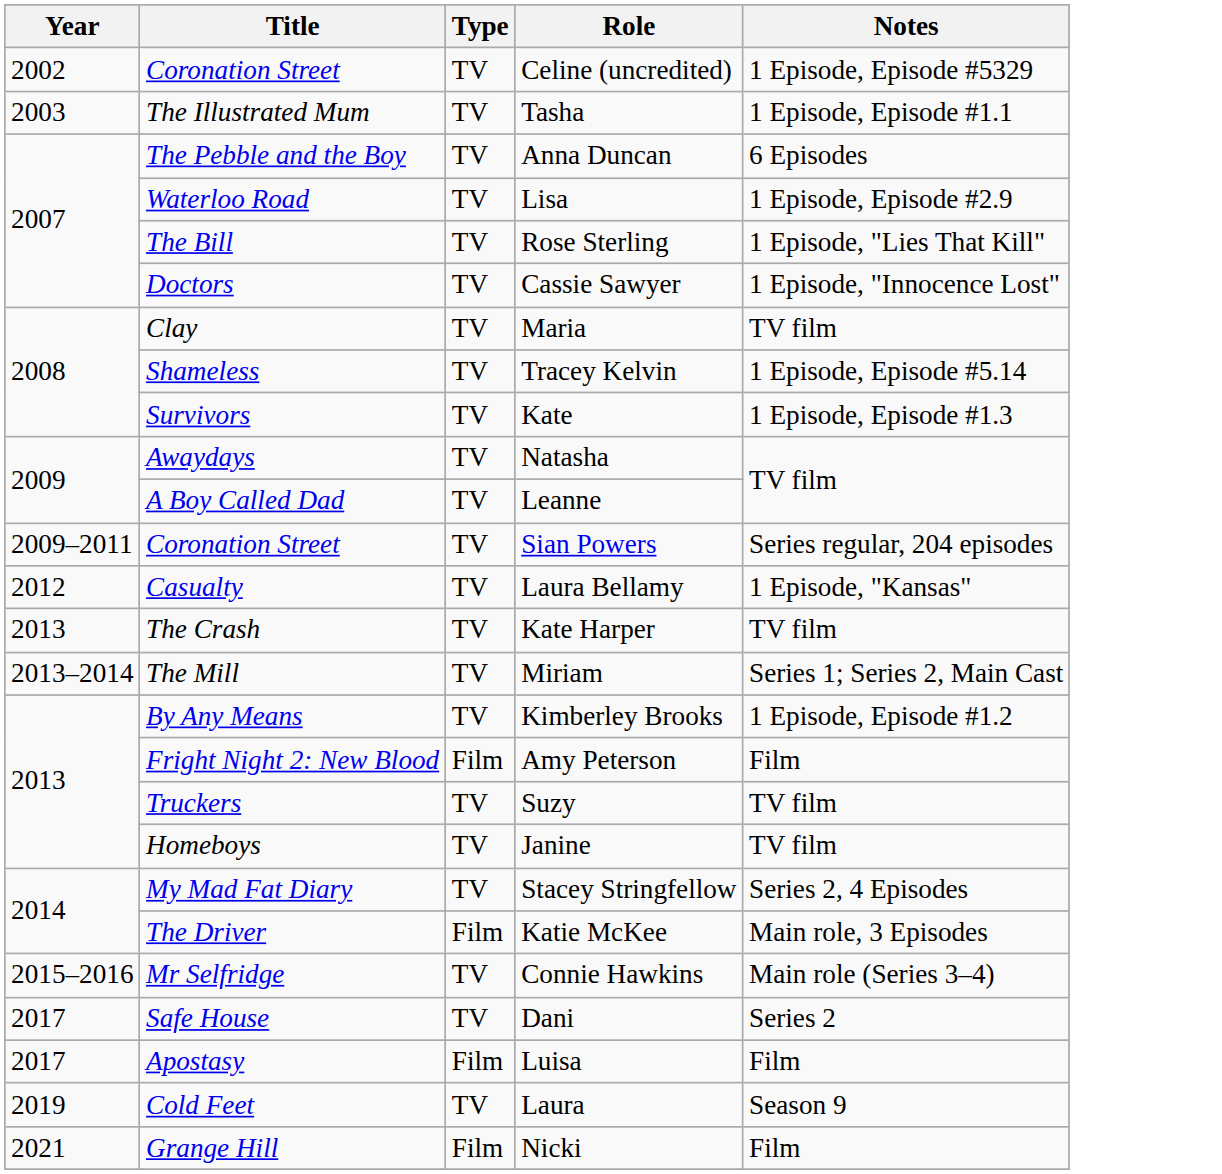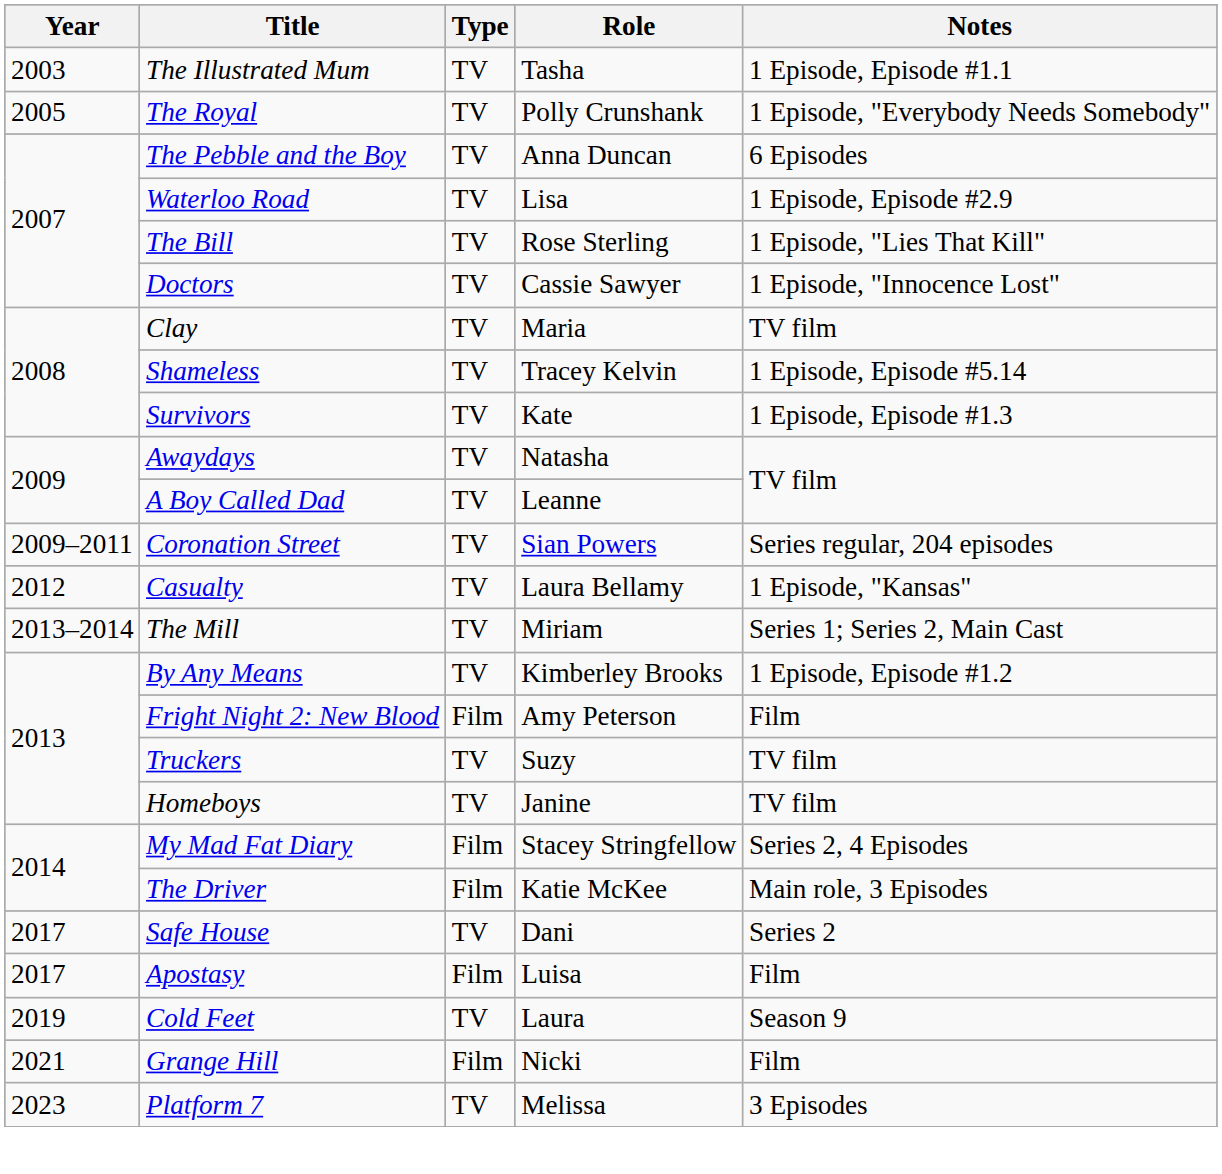 <table class="wikitable sortable">
 <tr>
 <th>Year</th>
 <th>Title</th>
 <th>Type</th>
 <th class="unsortable">Role</th>
 <th class="unsortable">Notes</th>
 </tr>
 <tr>
-<td>2002</td>
-<td><em><a href='#'>Coronation Street</a></em></td>
-<td>TV</td>
-<td>Celine (uncredited)</td>
-<td>1 Episode, Episode #5329</td>
-</tr>
-<tr>
 <td>2003</td>
 <td><em>The Illustrated Mum</em></td>
 <td>TV</td>
 <td>Tasha</td>
 <td>1 Episode, Episode #1.1</td>
+</tr>
+<tr>
+<td>2005</td>
+<td><em><a href='#'>The Royal</a></em></td>
+<td>TV</td>
+<td>Polly Crunshank</td>
+<td>1 Episode, "Everybody Needs Somebody"</td>
 </tr>
 <tr>
 <td rowspan=4>2007</td>
 <td><em><a href='#'>The Pebble and the Boy</a></em></td>
 <td>TV</td>
 <td>Anna Duncan</td>
 <td>6 Episodes</td>
 </tr>
 <tr>
 <td><em><a href='#'>Waterloo Road</a></em></td>
 <td>TV</td>
 <td>Lisa</td>
 <td>1 Episode, Episode #2.9</td>
 </tr>
 <tr>
 <td><em><a href='#'>The Bill</a></em></td>
 <td>TV</td>
 <td>Rose Sterling</td>
 <td>1 Episode, "Lies That Kill"</td>
 </tr>
 <tr>
 <td><em><a href='#'>Doctors</a></em></td>
 <td>TV</td>
 <td>Cassie Sawyer</td>
 <td>1 Episode, "Innocence Lost"</td>
 </tr>
 <tr>
 <td rowspan=3>2008</td>
 <td><em>Clay</em></td>
 <td>TV</td>
 <td>Maria</td>
 <td>TV film</td>
 </tr>
 <tr>
 <td><em><a href='#'>Shameless</a></em></td>
 <td>TV</td>
 <td>Tracey Kelvin</td>
 <td>1 Episode, Episode #5.14</td>
 </tr>
 <tr>
 <td><em><a href='#'>Survivors</a></em></td>
 <td>TV</td>
 <td>Kate</td>
 <td>1 Episode, Episode #1.3</td>
 </tr>
 <tr>
 <td rowspan=2>2009</td>
 <td><em><a href='#'>Awaydays</a></em></td>
 <td>TV</td>
 <td>Natasha</td>
 <td rowspan=2>TV film</td>
 </tr>
 <tr>
 <td><em><a href='#'>A Boy Called Dad</a></em></td>
 <td>TV</td>
 <td>Leanne</td>
 </tr>
 <tr>
 <td>2009–2011</td>
 <td><em><a href='#'>Coronation Street</a></em></td>
 <td>TV</td>
 <td><a href='#'>Sian Powers</a></td>
 <td>Series regular, 204 episodes</td>
 </tr>
 <tr>
 <td>2012</td>
 <td><em><a href='#'>Casualty</a></em></td>
 <td>TV</td>
 <td>Laura Bellamy</td>
 <td>1 Episode, "Kansas"</td>
 </tr>
 <tr>
-<td>2013</td>
-<td><em>The Crash</em></td>
-<td>TV</td>
-<td>Kate Harper</td>
-<td>TV film</td>
-</tr>
-<tr>
 <td>2013–2014</td>
 <td><em>The Mill</em></td>
 <td>TV</td>
 <td>Miriam</td>
 <td>Series 1; Series 2, Main Cast</td>
 </tr>
 <tr>
 <td rowspan=4>2013</td>
 <td><em><a href='#'>By Any Means</a></em></td>
 <td>TV</td>
 <td>Kimberley Brooks</td>
 <td>1 Episode, Episode #1.2</td>
 </tr>
 <tr>
 <td><em><a href='#'>Fright Night 2: New Blood</a></em></td>
 <td>Film</td>
 <td>Amy Peterson</td>
 <td>Film</td>
 </tr>
 <tr>
 <td><em><a href='#'>Truckers</a></em></td>
 <td>TV</td>
 <td>Suzy</td>
 <td>TV film</td>
 </tr>
 <tr>
 <td><em>Homeboys</em></td>
 <td>TV</td>
 <td>Janine</td>
 <td>TV film</td>
 </tr>
 <tr>
 <td rowspan=2>2014</td>
 <td><em><a href='#'>My Mad Fat Diary</a></em></td>
-<td>TV</td>
+<td>Film</td>
 <td>Stacey Stringfellow</td>
 <td>Series 2, 4 Episodes</td>
 </tr>
 <tr>
 <td><em><a href='#'>The Driver</a></em></td>
 <td>Film</td>
 <td>Katie McKee</td>
 <td>Main role, 3 Episodes</td>
-</tr>
-<tr>
-<td>2015–2016</td>
-<td><em><a href='#'>Mr Selfridge</a></em></td>
-<td>TV</td>
-<td>Connie Hawkins</td>
-<td>Main role (Series 3–4)</td>
 </tr>
 <tr>
 <td>2017</td>
 <td><em><a href='#'>Safe House</a></em></td>
 <td>TV</td>
 <td>Dani</td>
 <td>Series 2</td>
 </tr>
 <tr>
 <td>2017</td>
 <td><em><a href='#'>Apostasy</a></em></td>
 <td>Film</td>
 <td>Luisa</td>
 <td>Film</td>
 </tr>
 <tr>
 <td>2019</td>
 <td><em><a href='#'>Cold Feet</a></em></td>
 <td>TV</td>
 <td>Laura</td>
 <td>Season 9</td>
 </tr>
 <tr>
 <td>2021</td>
 <td><em><a href='#'>Grange Hill</a></em></td>
 <td>Film</td>
 <td>Nicki</td>
 <td>Film</td>
 </tr>
 <tr>
+<td>2023</td>
+<td><em><a href='#'>Platform 7</a></em></td>
+<td>TV</td>
+<td>Melissa</td>
+<td>3 Episodes</td>
+</tr>
+<tr>
 </tr>
 </table>
